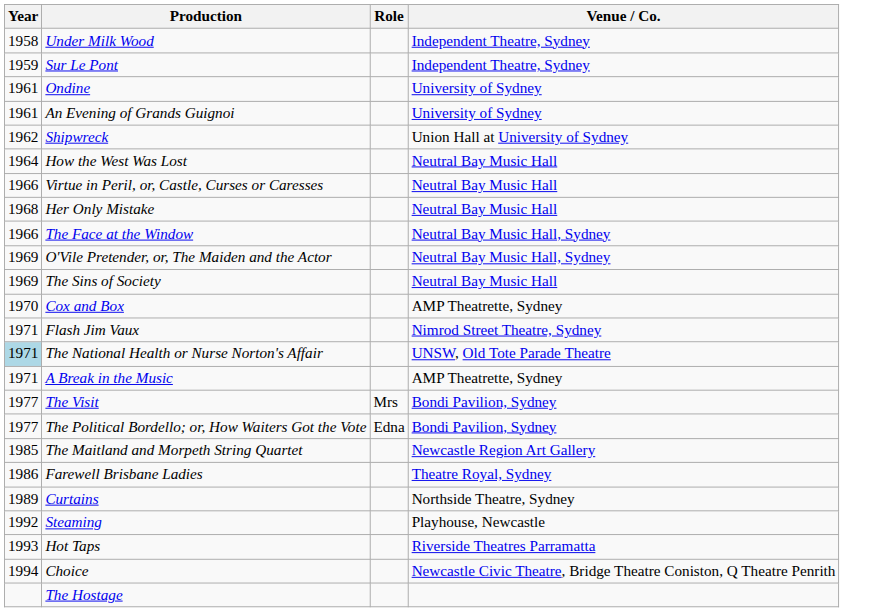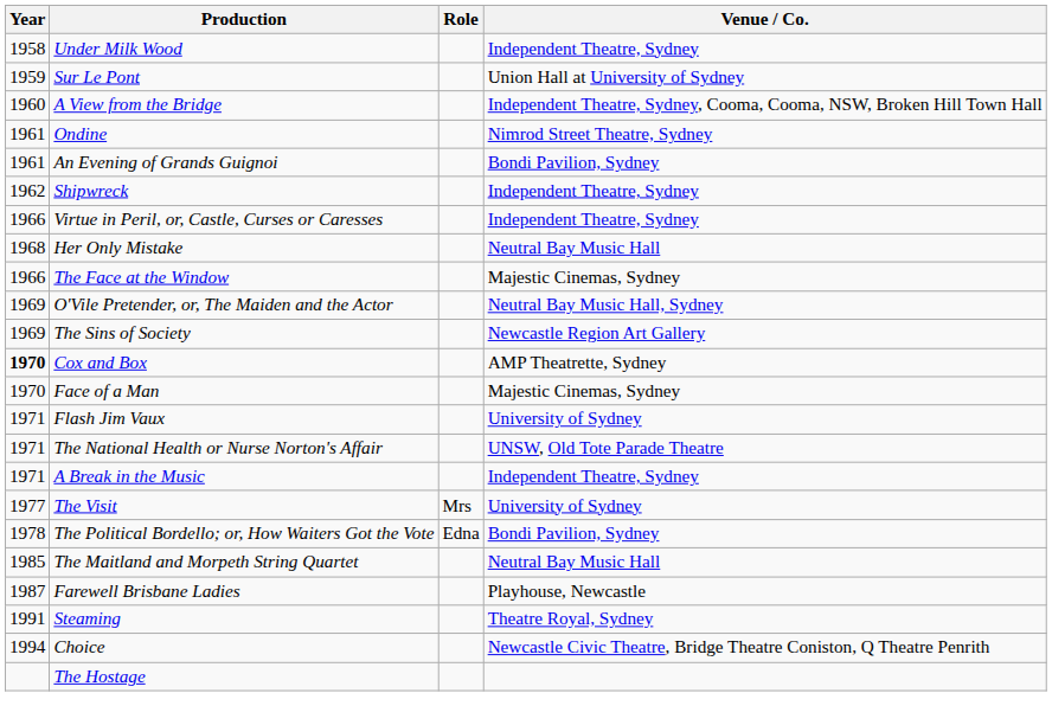 <table class="wikitable">
 <tr>
 <th>Year</th>
 <th>Production</th>
 <th>Role</th>
 <th>Venue / Co.</th>
 </tr>
 <tr>
 <td>1958</td>
 <td><em><a href='#'>Under Milk Wood</a></em></td>
 <td></td>
 <td><a href='#'>Independent Theatre, Sydney</a></td>
 </tr>
 <tr>
 <td>1959</td>
 <td><em><a href='#'>Sur Le Pont</a></em></td>
 <td></td>
-<td><a href='#'>Independent Theatre, Sydney</a></td>
+<td>Union Hall at <a href='#'>University of Sydney</a></td>
+</tr>
+<tr>
+<td>1960</td>
+<td><em><a href='#'>A View from the Bridge</a></em></td>
+<td></td>
+<td><a href='#'>Independent Theatre, Sydney</a>, Cooma, Cooma, NSW, Broken Hill Town Hall</td>
 </tr>
 <tr>
 <td>1961</td>
 <td><em><a href='#'>Ondine</a></em></td>
 <td></td>
-<td><a href='#'>University of Sydney</a></td>
+<td><a href='#'>Nimrod Street Theatre, Sydney</a></td>
 </tr>
 <tr>
 <td>1961</td>
 <td><em>An Evening of Grands Guignoi</em></td>
 <td></td>
-<td><a href='#'>University of Sydney</a></td>
+<td><a href='#'>Bondi Pavilion, Sydney</a></td>
 </tr>
 <tr>
 <td>1962</td>
 <td><em><a href='#'>Shipwreck</a></em></td>
 <td></td>
-<td>Union Hall at <a href='#'>University of Sydney</a></td>
-</tr>
-<tr>
-<td>1964</td>
-<td><em>How the West Was Lost</em></td>
-<td></td>
-<td><a href='#'>Neutral Bay Music Hall</a></td>
+<td><a href='#'>Independent Theatre, Sydney</a></td>
 </tr>
 <tr>
 <td>1966</td>
 <td><em>Virtue in Peril, or, Castle, Curses or Caresses</em></td>
 <td></td>
-<td><a href='#'>Neutral Bay Music Hall</a></td>
+<td><a href='#'>Independent Theatre, Sydney</a></td>
 </tr>
 <tr>
 <td>1968</td>
 <td><em>Her Only Mistake</em></td>
 <td></td>
 <td><a href='#'>Neutral Bay Music Hall</a></td>
 </tr>
 <tr>
 <td>1966</td>
 <td><em><a href='#'>The Face at the Window</a></em></td>
 <td></td>
-<td><a href='#'>Neutral Bay Music Hall, Sydney</a></td>
+<td>Majestic Cinemas, Sydney</td>
 </tr>
 <tr>
 <td>1969</td>
 <td><em>O'Vile Pretender, or, The Maiden and the Actor</em></td>
 <td></td>
 <td><a href='#'>Neutral Bay Music Hall, Sydney</a></td>
 </tr>
 <tr>
 <td>1969</td>
 <td><em>The Sins of Society</em></td>
 <td></td>
-<td><a href='#'>Neutral Bay Music Hall</a></td>
+<td><a href='#'>Newcastle Region Art Gallery</a></td>
 </tr>
 <tr>
-<td>1970</td>
+<td><strong>1970</strong></td>
 <td><em><a href='#'>Cox and Box</a></em></td>
 <td></td>
 <td>AMP Theatrette, Sydney</td>
 </tr>
 <tr>
+<td>1970</td>
+<td><em>Face of a Man</em></td>
+<td></td>
+<td>Majestic Cinemas, Sydney</td>
+</tr>
+<tr>
 <td>1971</td>
 <td><em>Flash Jim Vaux</em></td>
 <td></td>
-<td><a href='#'>Nimrod Street Theatre, Sydney</a></td>
+<td><a href='#'>University of Sydney</a></td>
 </tr>
 <tr>
-<td style="background: lightblue;">1971</td>
+<td>1971</td>
 <td><em>The National Health or Nurse Norton's Affair</em></td>
 <td></td>
 <td><a href='#'>UNSW</a>, <a href='#'>Old Tote Parade Theatre</a></td>
 </tr>
 <tr>
 <td>1971</td>
 <td><em><a href='#'>A Break in the Music</a></em></td>
 <td></td>
-<td>AMP Theatrette, Sydney</td>
+<td><a href='#'>Independent Theatre, Sydney</a></td>
 </tr>
 <tr>
 <td>1977</td>
 <td><em><a href='#'>The Visit</a></em></td>
 <td>Mrs</td>
-<td><a href='#'>Bondi Pavilion, Sydney</a></td>
+<td><a href='#'>University of Sydney</a></td>
 </tr>
 <tr>
-<td>1977</td>
+<td>1978</td>
 <td><em>The Political Bordello; or, How Waiters Got the Vote</em></td>
 <td>Edna</td>
 <td><a href='#'>Bondi Pavilion, Sydney</a></td>
 </tr>
 <tr>
 <td>1985</td>
 <td><em>The Maitland and Morpeth String Quartet</em></td>
 <td></td>
-<td><a href='#'>Newcastle Region Art Gallery</a></td>
+<td><a href='#'>Neutral Bay Music Hall</a></td>
 </tr>
 <tr>
-<td>1986</td>
+<td>1987</td>
 <td><em>Farewell Brisbane Ladies</em></td>
-<td></td>
-<td><a href='#'>Theatre Royal, Sydney</a></td>
-</tr>
-<tr>
-<td>1989</td>
-<td><em><a href='#'>Curtains</a></em></td>
-<td></td>
-<td>Northside Theatre, Sydney</td>
-</tr>
-<tr>
-<td>1992</td>
-<td><em><a href='#'>Steaming</a></em></td>
 <td></td>
 <td>Playhouse, Newcastle</td>
 </tr>
 <tr>
-<td>1993</td>
-<td><em>Hot Taps</em></td>
+<td>1991</td>
+<td><em><a href='#'>Steaming</a></em></td>
 <td></td>
-<td><a href='#'>Riverside Theatres Parramatta</a></td>
+<td><a href='#'>Theatre Royal, Sydney</a></td>
 </tr>
 <tr>
 <td>1994</td>
 <td><em>Choice</em></td>
 <td></td>
 <td><a href='#'>Newcastle Civic Theatre</a>, Bridge Theatre Coniston, Q Theatre Penrith</td>
 </tr>
 <tr>
 <td></td>
 <td><em><a href='#'>The Hostage</a></em></td>
 <td></td>
 <td></td>
 </tr>
 </table>
